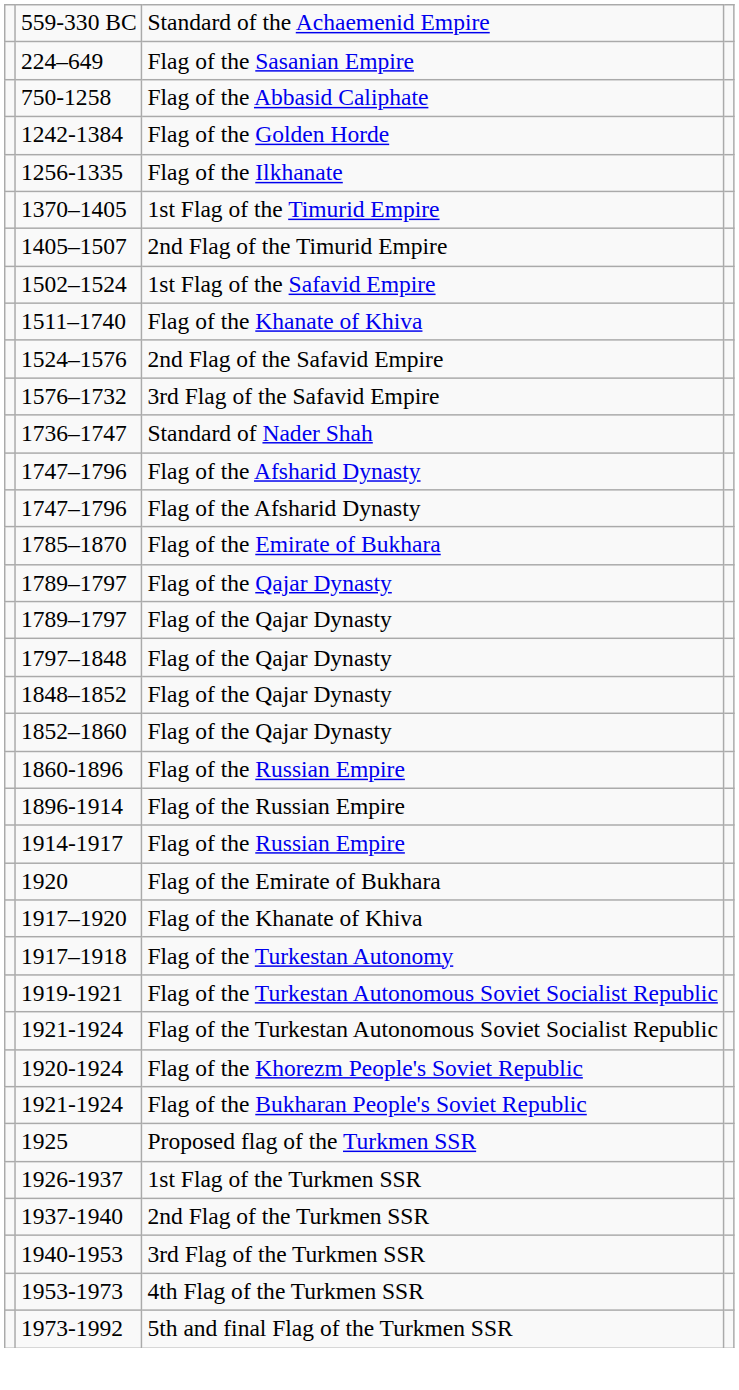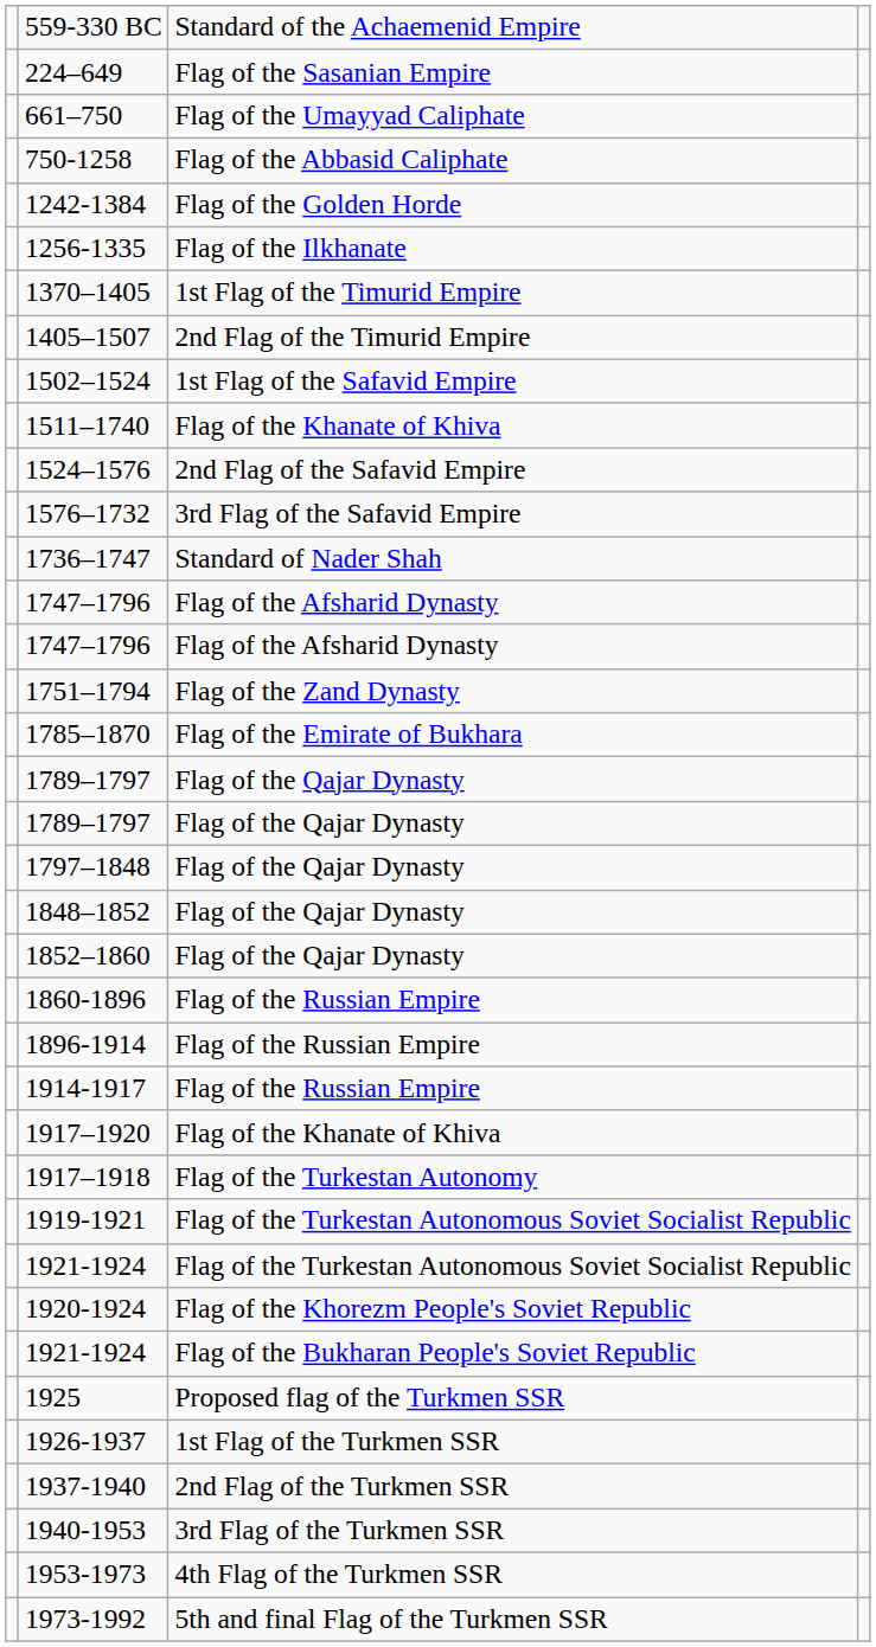 <table class="wikitable" style="background: #f9f9f9">
 <tr>
 <td></td>
 <td>559-330 BC</td>
 <td>Standard of the <a href='#'>Achaemenid Empire</a></td>
 <td></td>
 </tr>
 <tr>
 <td></td>
 <td>224–649</td>
 <td>Flag of the <a href='#'>Sasanian Empire</a></td>
+<td></td>
+</tr>
+<tr>
+<td></td>
+<td>661–750</td>
+<td>Flag of the <a href='#'>Umayyad Caliphate</a></td>
 <td></td>
 </tr>
 <tr>
 <td></td>
 <td>750-1258</td>
 <td>Flag of the <a href='#'>Abbasid Caliphate</a></td>
 <td></td>
 </tr>
 <tr>
 <td></td>
 <td>1242-1384</td>
 <td>Flag of the <a href='#'>Golden Horde</a></td>
 <td></td>
 </tr>
 <tr>
 <td></td>
 <td>1256-1335</td>
 <td>Flag of the <a href='#'>Ilkhanate</a></td>
 <td></td>
 </tr>
 <tr>
 <td></td>
 <td>1370–1405</td>
 <td>1st Flag of the <a href='#'>Timurid Empire</a></td>
 <td></td>
 </tr>
 <tr>
 <td></td>
 <td>1405–1507</td>
 <td>2nd Flag of the Timurid Empire</td>
 <td></td>
 </tr>
 <tr>
 <td></td>
 <td>1502–1524</td>
 <td>1st Flag of the <a href='#'>Safavid Empire</a></td>
 <td></td>
 </tr>
 <tr>
 <td></td>
 <td>1511–1740</td>
 <td>Flag of the <a href='#'>Khanate of Khiva</a></td>
 </tr>
 <tr>
 <td></td>
 <td>1524–1576</td>
 <td>2nd Flag of the Safavid Empire</td>
 <td></td>
 </tr>
 <tr>
 <td></td>
 <td>1576–1732</td>
 <td>3rd Flag of the  Safavid Empire</td>
 <td></td>
 </tr>
 <tr>
 <td></td>
 <td>1736–1747</td>
 <td>Standard of <a href='#'>Nader Shah</a></td>
 <td></td>
 </tr>
 <tr>
 <td></td>
 <td>1747–1796</td>
 <td>Flag of the <a href='#'>Afsharid Dynasty</a></td>
 <td></td>
 </tr>
 <tr>
 <td></td>
 <td>1747–1796</td>
 <td>Flag of the Afsharid Dynasty</td>
 <td></td>
 </tr>
 <tr>
 <td></td>
+<td>1751–1794</td>
+<td>Flag of the <a href='#'>Zand Dynasty</a></td>
+<td></td>
+</tr>
+<tr>
+<td></td>
 <td>1785–1870</td>
 <td>Flag of the <a href='#'>Emirate of Bukhara</a></td>
 </tr>
 <tr>
 <td></td>
 <td>1789–1797</td>
 <td>Flag of the <a href='#'>Qajar Dynasty</a></td>
 <td></td>
 </tr>
 <tr>
 <td></td>
 <td>1789–1797</td>
 <td>Flag of the Qajar Dynasty</td>
 <td></td>
 </tr>
 <tr>
 <td></td>
 <td>1797–1848</td>
 <td>Flag of the Qajar Dynasty</td>
 <td></td>
 </tr>
 <tr>
 <td></td>
 <td>1848–1852</td>
 <td>Flag of the Qajar Dynasty</td>
 <td></td>
 </tr>
 <tr>
 <td></td>
 <td>1852–1860</td>
 <td>Flag of the Qajar Dynasty</td>
 <td></td>
 </tr>
 <tr>
 <td></td>
 <td>1860-1896</td>
 <td>Flag of the <a href='#'>Russian Empire</a></td>
 <td></td>
 </tr>
 <tr>
 <td></td>
 <td>1896-1914</td>
 <td>Flag of the Russian Empire</td>
 <td></td>
 </tr>
 <tr>
 <td></td>
 <td>1914-1917</td>
 <td>Flag of the <a href='#'>Russian Empire</a></td>
-<td></td>
-</tr>
-<tr>
-<td></td>
-<td>1920</td>
-<td>Flag of the Emirate of Bukhara</td>
 <td></td>
 </tr>
 <tr>
 <td></td>
 <td>1917–1920</td>
 <td>Flag of the Khanate of Khiva</td>
 <td></td>
 </tr>
 <tr>
 <td></td>
 <td>1917–1918</td>
 <td>Flag of the <a href='#'>Turkestan Autonomy</a></td>
 <td></td>
 </tr>
 <tr>
 <td></td>
 <td>1919-1921</td>
 <td>Flag of the <a href='#'>Turkestan Autonomous Soviet Socialist Republic</a></td>
 <td></td>
 </tr>
 <tr>
 <td></td>
 <td>1921-1924</td>
 <td>Flag of the Turkestan Autonomous Soviet Socialist Republic</td>
 <td></td>
 </tr>
 <tr>
 <td></td>
 <td>1920-1924</td>
 <td>Flag of the <a href='#'>Khorezm People's Soviet Republic</a></td>
 <td></td>
 </tr>
 <tr>
 <td></td>
 <td>1921-1924</td>
 <td>Flag of the <a href='#'>Bukharan People's Soviet Republic</a></td>
 <td></td>
 </tr>
 <tr>
 <td></td>
 <td>1925</td>
 <td>Proposed flag of the <a href='#'>Turkmen SSR</a></td>
 <td></td>
 </tr>
 <tr>
 <td></td>
 <td>1926-1937</td>
 <td>1st Flag of the Turkmen SSR</td>
 <td></td>
 </tr>
 <tr>
 <td></td>
 <td>1937-1940</td>
 <td>2nd Flag of the Turkmen SSR</td>
 <td></td>
 </tr>
 <tr>
 <td></td>
 <td>1940-1953</td>
 <td>3rd Flag of the Turkmen SSR</td>
 <td></td>
 </tr>
 <tr>
 <td></td>
 <td>1953-1973</td>
 <td>4th Flag of the Turkmen SSR</td>
 <td></td>
 </tr>
 <tr>
 <td></td>
 <td>1973-1992</td>
 <td>5th and final Flag of the Turkmen SSR</td>
 <td></td>
 </tr>
 </table>
